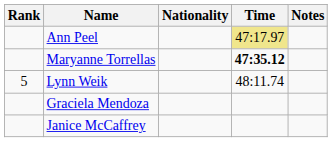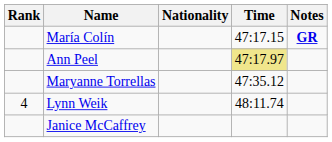 <table class="wikitable sortable" style="text-align:center">
 <tr>
 <th>Rank</th>
 <th>Name</th>
 <th>Nationality</th>
 <th>Time</th>
 <th>Notes</th>
+</tr>
+<tr>
+<td></td>
+<td align=left><a href='#'>María Colín</a></td>
+<td align=left></td>
+<td>47:17.15</td>
+<td><strong><a href='#'>GR</a></strong></td>
 </tr>
 <tr>
 <td></td>
 <td align=left><a href='#'>Ann Peel</a></td>
 <td align=left></td>
 <td style="background: khaki;">47:17.97</td>
 <td></td>
 </tr>
 <tr>
 <td></td>
 <td align=left><a href='#'>Maryanne Torrellas</a></td>
 <td align=left></td>
-<td><strong>47:35.12</strong></td>
+<td>47:35.12</td>
 <td></td>
 </tr>
 <tr>
-<td>5</td>
+<td>4</td>
 <td align=left><a href='#'>Lynn Weik</a></td>
 <td align=left></td>
 <td>48:11.74</td>
-<td></td>
-</tr>
-<tr>
-<td></td>
-<td align=left><a href='#'>Graciela Mendoza</a></td>
-<td align=left></td>
-<td></td>
 <td></td>
 </tr>
 <tr>
 <td></td>
 <td align=left><a href='#'>Janice McCaffrey</a></td>
 <td align=left></td>
 <td></td>
 <td></td>
 </tr>
 </table>
